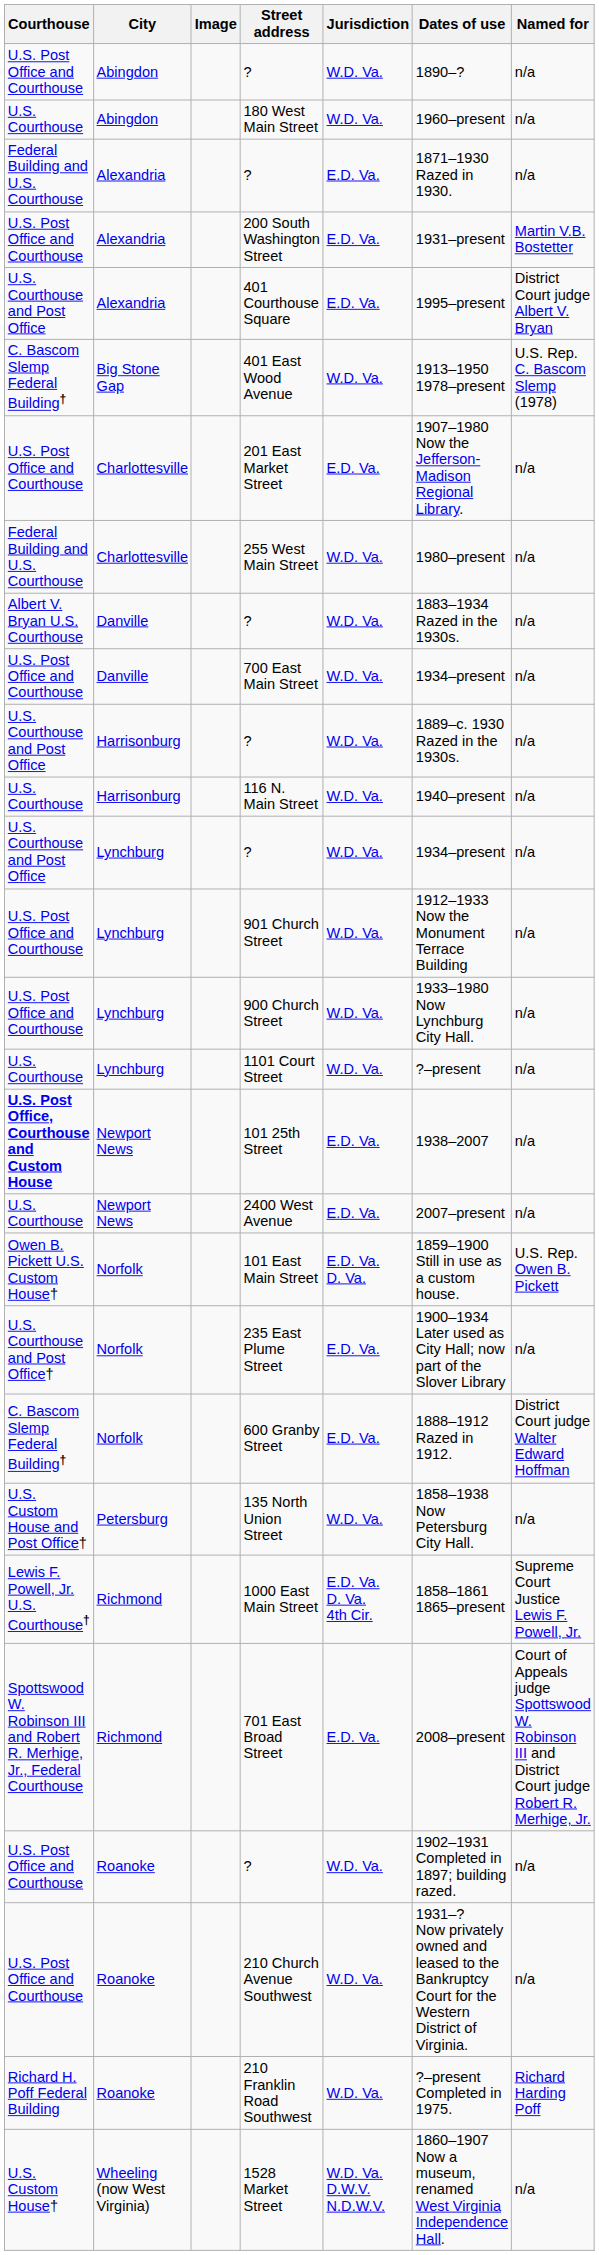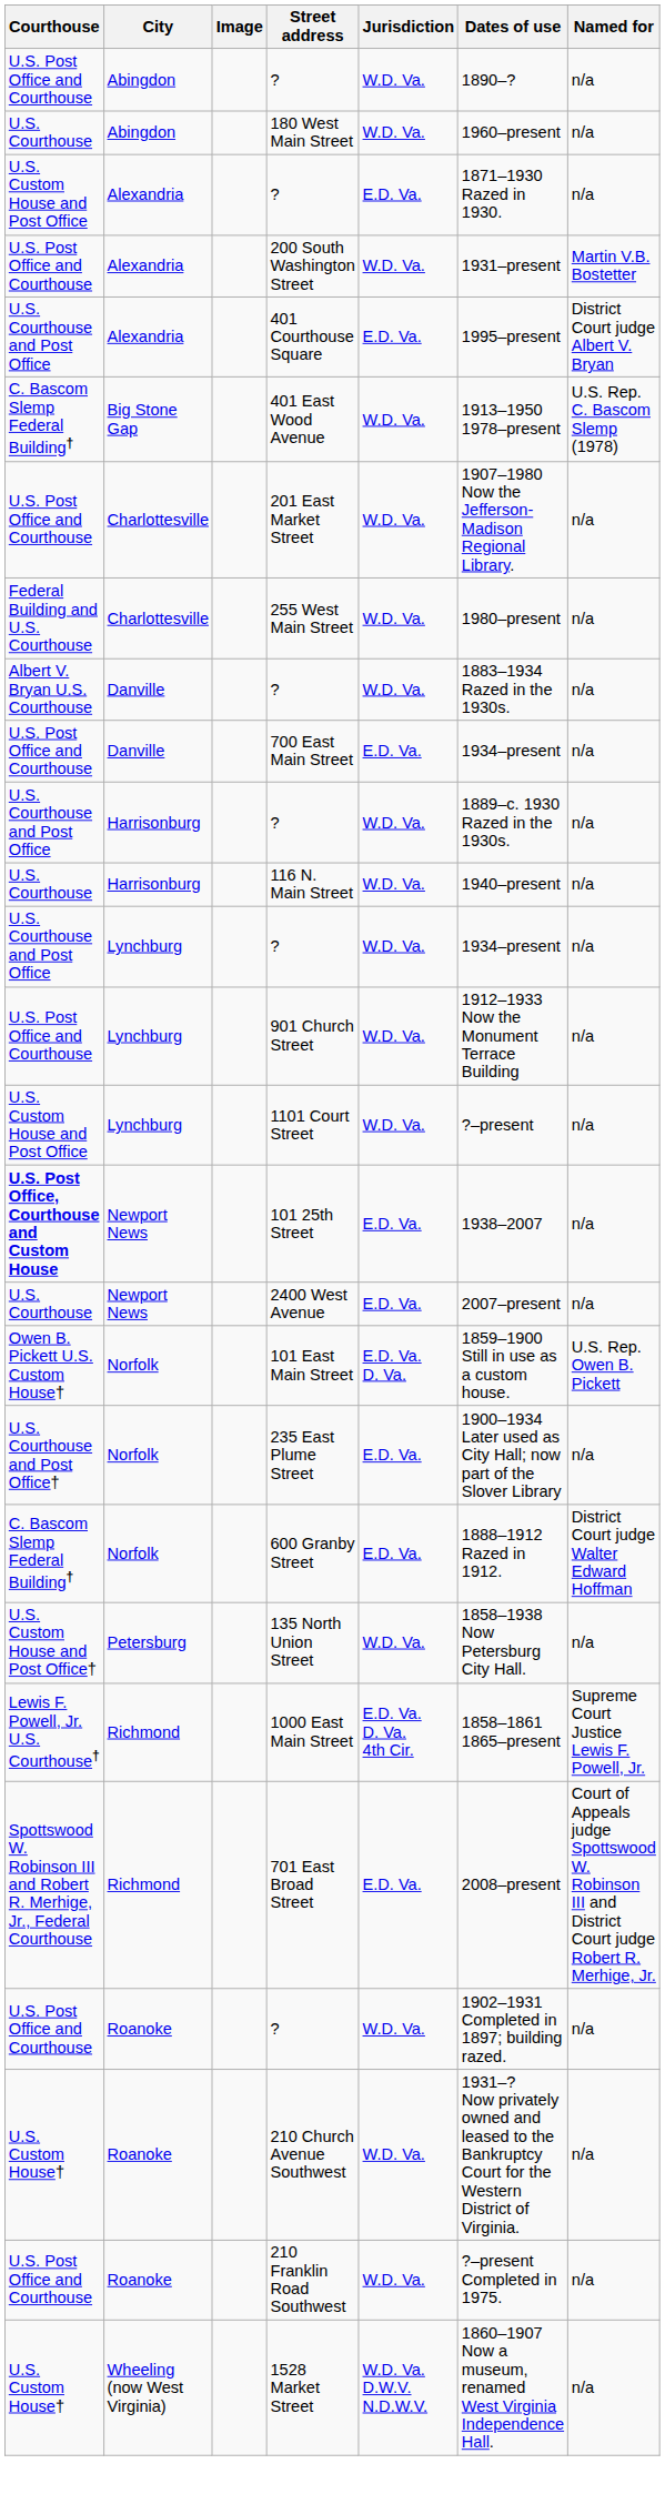 <table class="wikitable sortable sticky-header sort-under">
 <tr>
 <th>Courthouse</th>
 <th>City</th>
 <th>Image</th>
 <th>Street address</th>
 <th>Jurisdiction</th>
 <th>Dates of use</th>
 <th>Named for</th>
 </tr>
 <tr>
 <td><a href='#'>U.S. Post Office and Courthouse</a></td>
 <td><a href='#'>Abingdon</a></td>
 <td></td>
 <td>?</td>
 <td><a href='#'>W.D. Va.</a></td>
 <td>1890–?</td>
 <td>n/a</td>
 </tr>
 <tr>
 <td><a href='#'>U.S. Courthouse</a></td>
 <td><a href='#'>Abingdon</a></td>
 <td></td>
 <td>180 West Main Street</td>
 <td><a href='#'>W.D. Va.</a></td>
 <td>1960–present</td>
 <td>n/a</td>
 </tr>
 <tr>
-<td><a href='#'>Federal Building and U.S. Courthouse</a></td>
+<td><a href='#'>U.S. Custom House and Post Office</a></td>
 <td><a href='#'>Alexandria</a></td>
 <td></td>
 <td>?</td>
 <td><a href='#'>E.D. Va.</a></td>
 <td>1871–1930<br>Razed in 1930.</td>
 <td>n/a</td>
 </tr>
 <tr>
 <td><a href='#'>U.S. Post Office and Courthouse</a></td>
 <td><a href='#'>Alexandria</a></td>
 <td></td>
 <td>200 South Washington Street</td>
-<td><a href='#'>E.D. Va.</a></td>
+<td><a href='#'>W.D. Va.</a></td>
 <td>1931–present</td>
 <td><a href='#'>Martin V.B. Bostetter</a></td>
 </tr>
 <tr>
 <td><a href='#'>U.S. Courthouse and Post Office</a></td>
 <td><a href='#'>Alexandria</a></td>
 <td></td>
 <td>401 Courthouse Square</td>
 <td><a href='#'>E.D. Va.</a></td>
 <td>1995–present</td>
 <td>District Court judge <a href='#'>Albert V. Bryan</a></td>
 </tr>
 <tr>
 <td><a href='#'>C. Bascom Slemp Federal Building</a><strong><sup>†</sup></strong></td>
 <td><a href='#'>Big Stone Gap</a></td>
 <td></td>
 <td>401 East Wood Avenue</td>
 <td><a href='#'>W.D. Va.</a></td>
 <td>1913–1950<br>1978–present</td>
 <td>U.S. Rep. <a href='#'>C. Bascom Slemp</a> (1978)</td>
 </tr>
 <tr>
 <td><a href='#'>U.S. Post Office and Courthouse</a></td>
 <td><a href='#'>Charlottesville</a></td>
 <td></td>
 <td>201 East Market Street</td>
-<td><a href='#'>E.D. Va.</a></td>
+<td><a href='#'>W.D. Va.</a></td>
 <td>1907–1980<br>Now the <a href='#'>Jefferson-Madison Regional Library</a>.</td>
 <td>n/a</td>
 </tr>
 <tr>
 <td><a href='#'>Federal Building and U.S. Courthouse</a></td>
 <td><a href='#'>Charlottesville</a></td>
 <td></td>
 <td>255 West Main Street</td>
 <td><a href='#'>W.D. Va.</a></td>
 <td>1980–present</td>
 <td>n/a</td>
 </tr>
 <tr>
 <td><a href='#'>Albert V. Bryan U.S. Courthouse</a></td>
 <td><a href='#'>Danville</a></td>
 <td></td>
 <td>?</td>
 <td><a href='#'>W.D. Va.</a></td>
 <td>1883–1934<br>Razed in the 1930s.</td>
 <td>n/a</td>
 </tr>
 <tr>
 <td><a href='#'>U.S. Post Office and Courthouse</a></td>
 <td><a href='#'>Danville</a></td>
 <td></td>
 <td>700 East Main Street</td>
-<td><a href='#'>W.D. Va.</a></td>
+<td><a href='#'>E.D. Va.</a></td>
 <td>1934–present</td>
 <td>n/a</td>
 </tr>
 <tr>
 <td><a href='#'>U.S. Courthouse and Post Office</a></td>
 <td><a href='#'>Harrisonburg</a></td>
 <td></td>
 <td>?</td>
 <td><a href='#'>W.D. Va.</a></td>
 <td>1889–c. 1930<br>Razed in the 1930s.</td>
 <td>n/a</td>
 </tr>
 <tr>
 <td><a href='#'>U.S. Courthouse</a></td>
 <td><a href='#'>Harrisonburg</a></td>
 <td></td>
 <td>116 N. Main Street</td>
 <td><a href='#'>W.D. Va.</a></td>
 <td>1940–present</td>
 <td>n/a</td>
 </tr>
 <tr>
 <td><a href='#'>U.S. Courthouse and Post Office</a></td>
 <td><a href='#'>Lynchburg</a></td>
 <td></td>
 <td>?</td>
 <td><a href='#'>W.D. Va.</a></td>
 <td>1934–present</td>
 <td>n/a</td>
 </tr>
 <tr>
 <td><a href='#'>U.S. Post Office and Courthouse</a></td>
 <td><a href='#'>Lynchburg</a></td>
 <td></td>
 <td>901 Church Street</td>
 <td><a href='#'>W.D. Va.</a></td>
 <td>1912–1933<br>Now the Monument Terrace Building</td>
 <td>n/a</td>
 </tr>
 <tr>
-<td><a href='#'>U.S. Post Office and Courthouse</a></td>
-<td><a href='#'>Lynchburg</a></td>
-<td></td>
-<td>900 Church Street</td>
-<td><a href='#'>W.D. Va.</a></td>
-<td>1933–1980<br>Now Lynchburg City Hall.</td>
-<td>n/a</td>
-</tr>
-<tr>
-<td><a href='#'>U.S. Courthouse</a></td>
+<td><a href='#'>U.S. Custom House and Post Office</a></td>
 <td><a href='#'>Lynchburg</a></td>
 <td></td>
 <td>1101 Court Street</td>
 <td><a href='#'>W.D. Va.</a></td>
 <td>?–present</td>
 <td>n/a</td>
 </tr>
 <tr>
 <td><strong><a href='#'>U.S. Post Office, Courthouse and Custom House</a></strong></td>
 <td><a href='#'>Newport News</a></td>
 <td></td>
 <td>101 25th Street</td>
 <td><a href='#'>E.D. Va.</a></td>
 <td>1938–2007</td>
 <td>n/a</td>
 </tr>
 <tr>
 <td><a href='#'>U.S. Courthouse</a></td>
 <td><a href='#'>Newport News</a></td>
 <td></td>
 <td>2400 West Avenue</td>
 <td><a href='#'>E.D. Va.</a></td>
 <td>2007–present</td>
 <td>n/a</td>
 </tr>
 <tr>
 <td><a href='#'>Owen B. Pickett U.S. Custom House</a>†</td>
 <td><a href='#'>Norfolk</a></td>
 <td></td>
 <td>101 East Main Street</td>
 <td><a href='#'>E.D. Va.</a><br><a href='#'>D. Va.</a></td>
 <td>1859–1900<br>Still in use as a custom house.</td>
 <td>U.S. Rep. <a href='#'>Owen B. Pickett</a></td>
 </tr>
 <tr>
 <td><a href='#'>U.S. Courthouse and Post Office</a>†</td>
 <td><a href='#'>Norfolk</a></td>
 <td></td>
 <td>235 East Plume Street</td>
 <td><a href='#'>E.D. Va.</a></td>
 <td>1900–1934<br>Later used as City Hall; now part of the Slover Library</td>
 <td>n/a</td>
 </tr>
 <tr>
 <td><a href='#'>C. Bascom Slemp Federal Building</a><strong><sup>†</sup></strong></td>
 <td><a href='#'>Norfolk</a></td>
 <td></td>
 <td>600 Granby Street</td>
 <td><a href='#'>E.D. Va.</a></td>
 <td>1888–1912<br>Razed in 1912.</td>
 <td>District Court judge <a href='#'>Walter Edward Hoffman</a></td>
 </tr>
 <tr>
 <td><a href='#'>U.S. Custom House and Post Office</a>†</td>
 <td><a href='#'>Petersburg</a></td>
 <td></td>
 <td>135 North Union Street</td>
 <td><a href='#'>W.D. Va.</a></td>
 <td>1858–1938<br>Now Petersburg City Hall.</td>
 <td>n/a</td>
 </tr>
 <tr>
 <td><a href='#'>Lewis F. Powell, Jr. U.S. Courthouse</a><strong><sup>†</sup></strong></td>
 <td><a href='#'>Richmond</a></td>
 <td></td>
 <td>1000 East Main Street</td>
 <td><a href='#'>E.D. Va.</a><br><a href='#'>D. Va.</a><br><a href='#'>4th Cir.</a></td>
 <td>1858–1861<br>1865–present</td>
 <td>Supreme Court Justice <a href='#'>Lewis F. Powell, Jr.</a></td>
 </tr>
 <tr>
 <td><a href='#'>Spottswood W. Robinson III and Robert R. Merhige, Jr., Federal Courthouse</a></td>
 <td><a href='#'>Richmond</a></td>
 <td></td>
 <td>701 East Broad Street</td>
 <td><a href='#'>E.D. Va.</a></td>
 <td>2008–present</td>
 <td>Court of Appeals judge <a href='#'>Spottswood W. Robinson III</a> and District Court judge <a href='#'>Robert R. Merhige, Jr.</a></td>
 </tr>
 <tr>
 <td><a href='#'>U.S. Post Office and Courthouse</a></td>
 <td><a href='#'>Roanoke</a></td>
 <td></td>
 <td>?</td>
 <td><a href='#'>W.D. Va.</a></td>
 <td>1902–1931<br>Completed in 1897; building razed.</td>
 <td>n/a</td>
 </tr>
 <tr>
-<td><a href='#'>U.S. Post Office and Courthouse</a></td>
+<td><a href='#'>U.S. Custom House</a>†</td>
 <td><a href='#'>Roanoke</a></td>
 <td></td>
 <td>210 Church Avenue Southwest</td>
 <td><a href='#'>W.D. Va.</a></td>
 <td>1931–?<br>Now privately owned and leased to the Bankruptcy Court for the Western District of Virginia.</td>
 <td>n/a</td>
 </tr>
 <tr>
-<td><a href='#'>Richard H. Poff Federal Building</a></td>
+<td><a href='#'>U.S. Post Office and Courthouse</a></td>
 <td><a href='#'>Roanoke</a></td>
 <td></td>
 <td>210 Franklin Road Southwest</td>
 <td><a href='#'>W.D. Va.</a></td>
 <td>?–present<br>Completed in 1975.</td>
-<td><a href='#'>Richard Harding Poff</a></td>
+<td>n/a</td>
 </tr>
 <tr>
 <td><a href='#'>U.S. Custom House</a>†</td>
 <td><a href='#'>Wheeling</a> (now West Virginia)</td>
 <td></td>
 <td>1528 Market Street</td>
 <td><a href='#'>W.D. Va.</a><br><a href='#'>D.W.V.</a><br><a href='#'>N.D.W.V.</a></td>
 <td>1860–1907<br>Now a museum, renamed <a href='#'>West Virginia Independence Hall</a>.</td>
 <td>n/a</td>
 </tr>
 </table>
